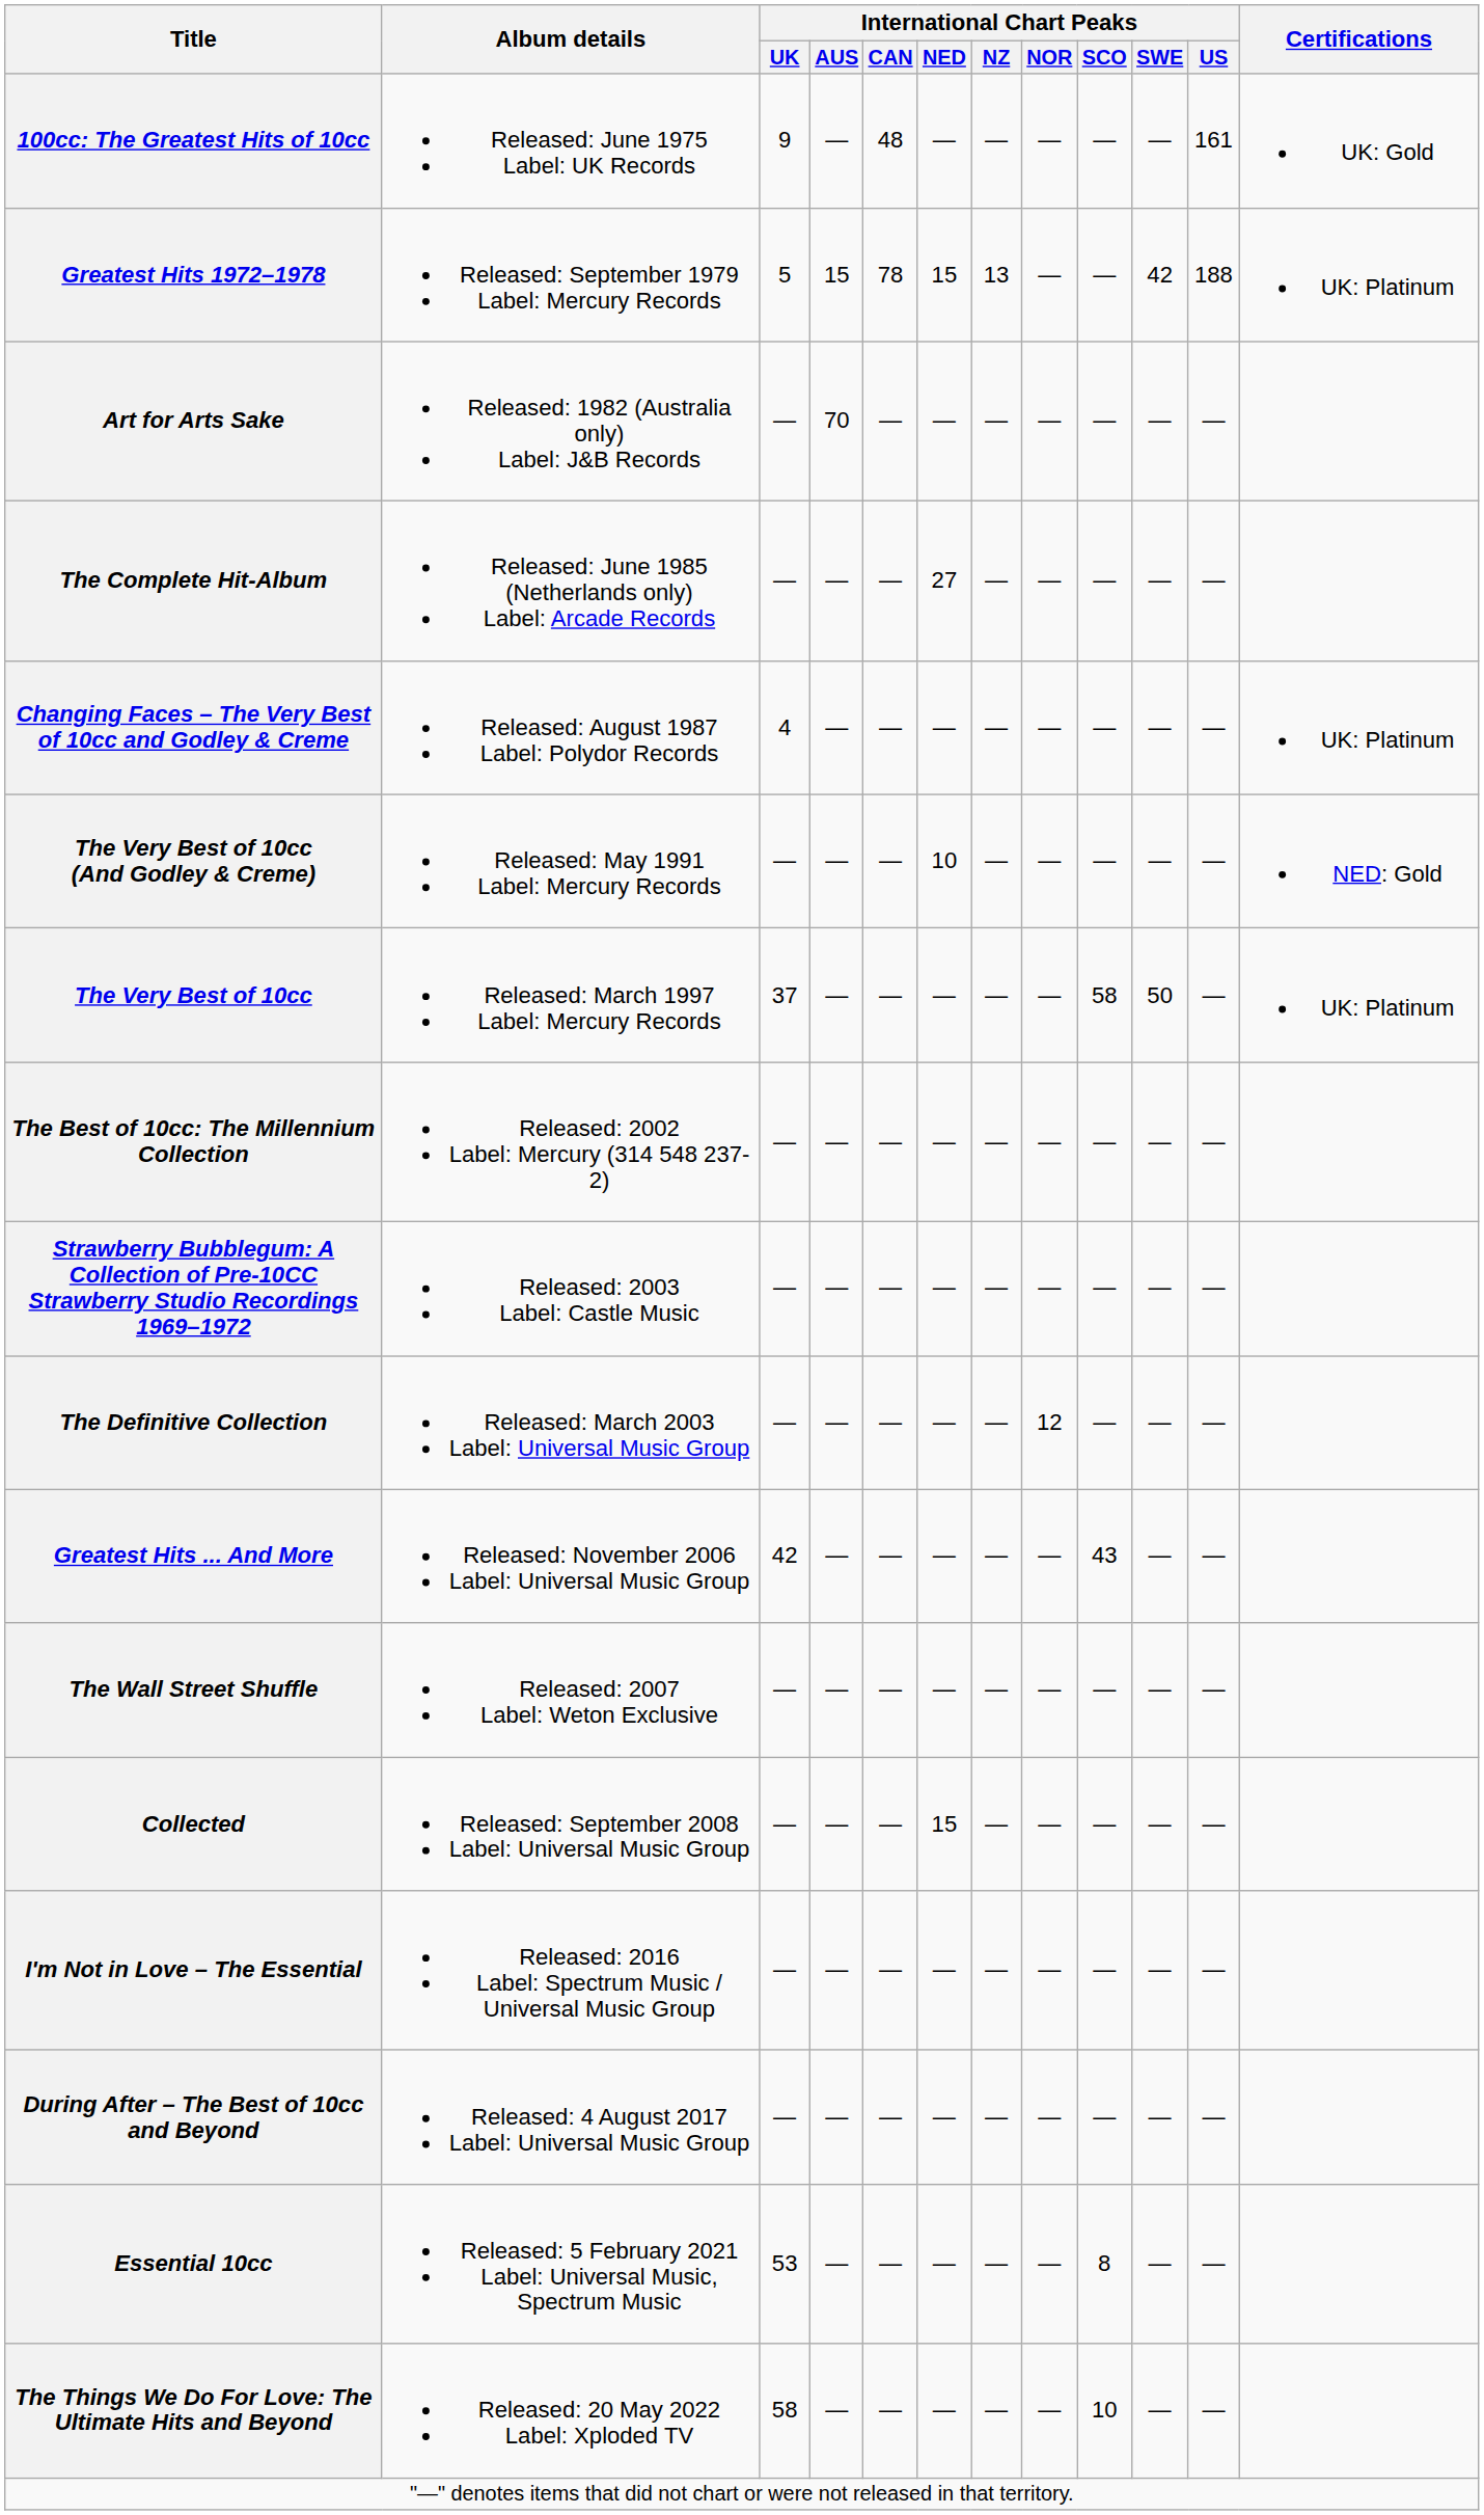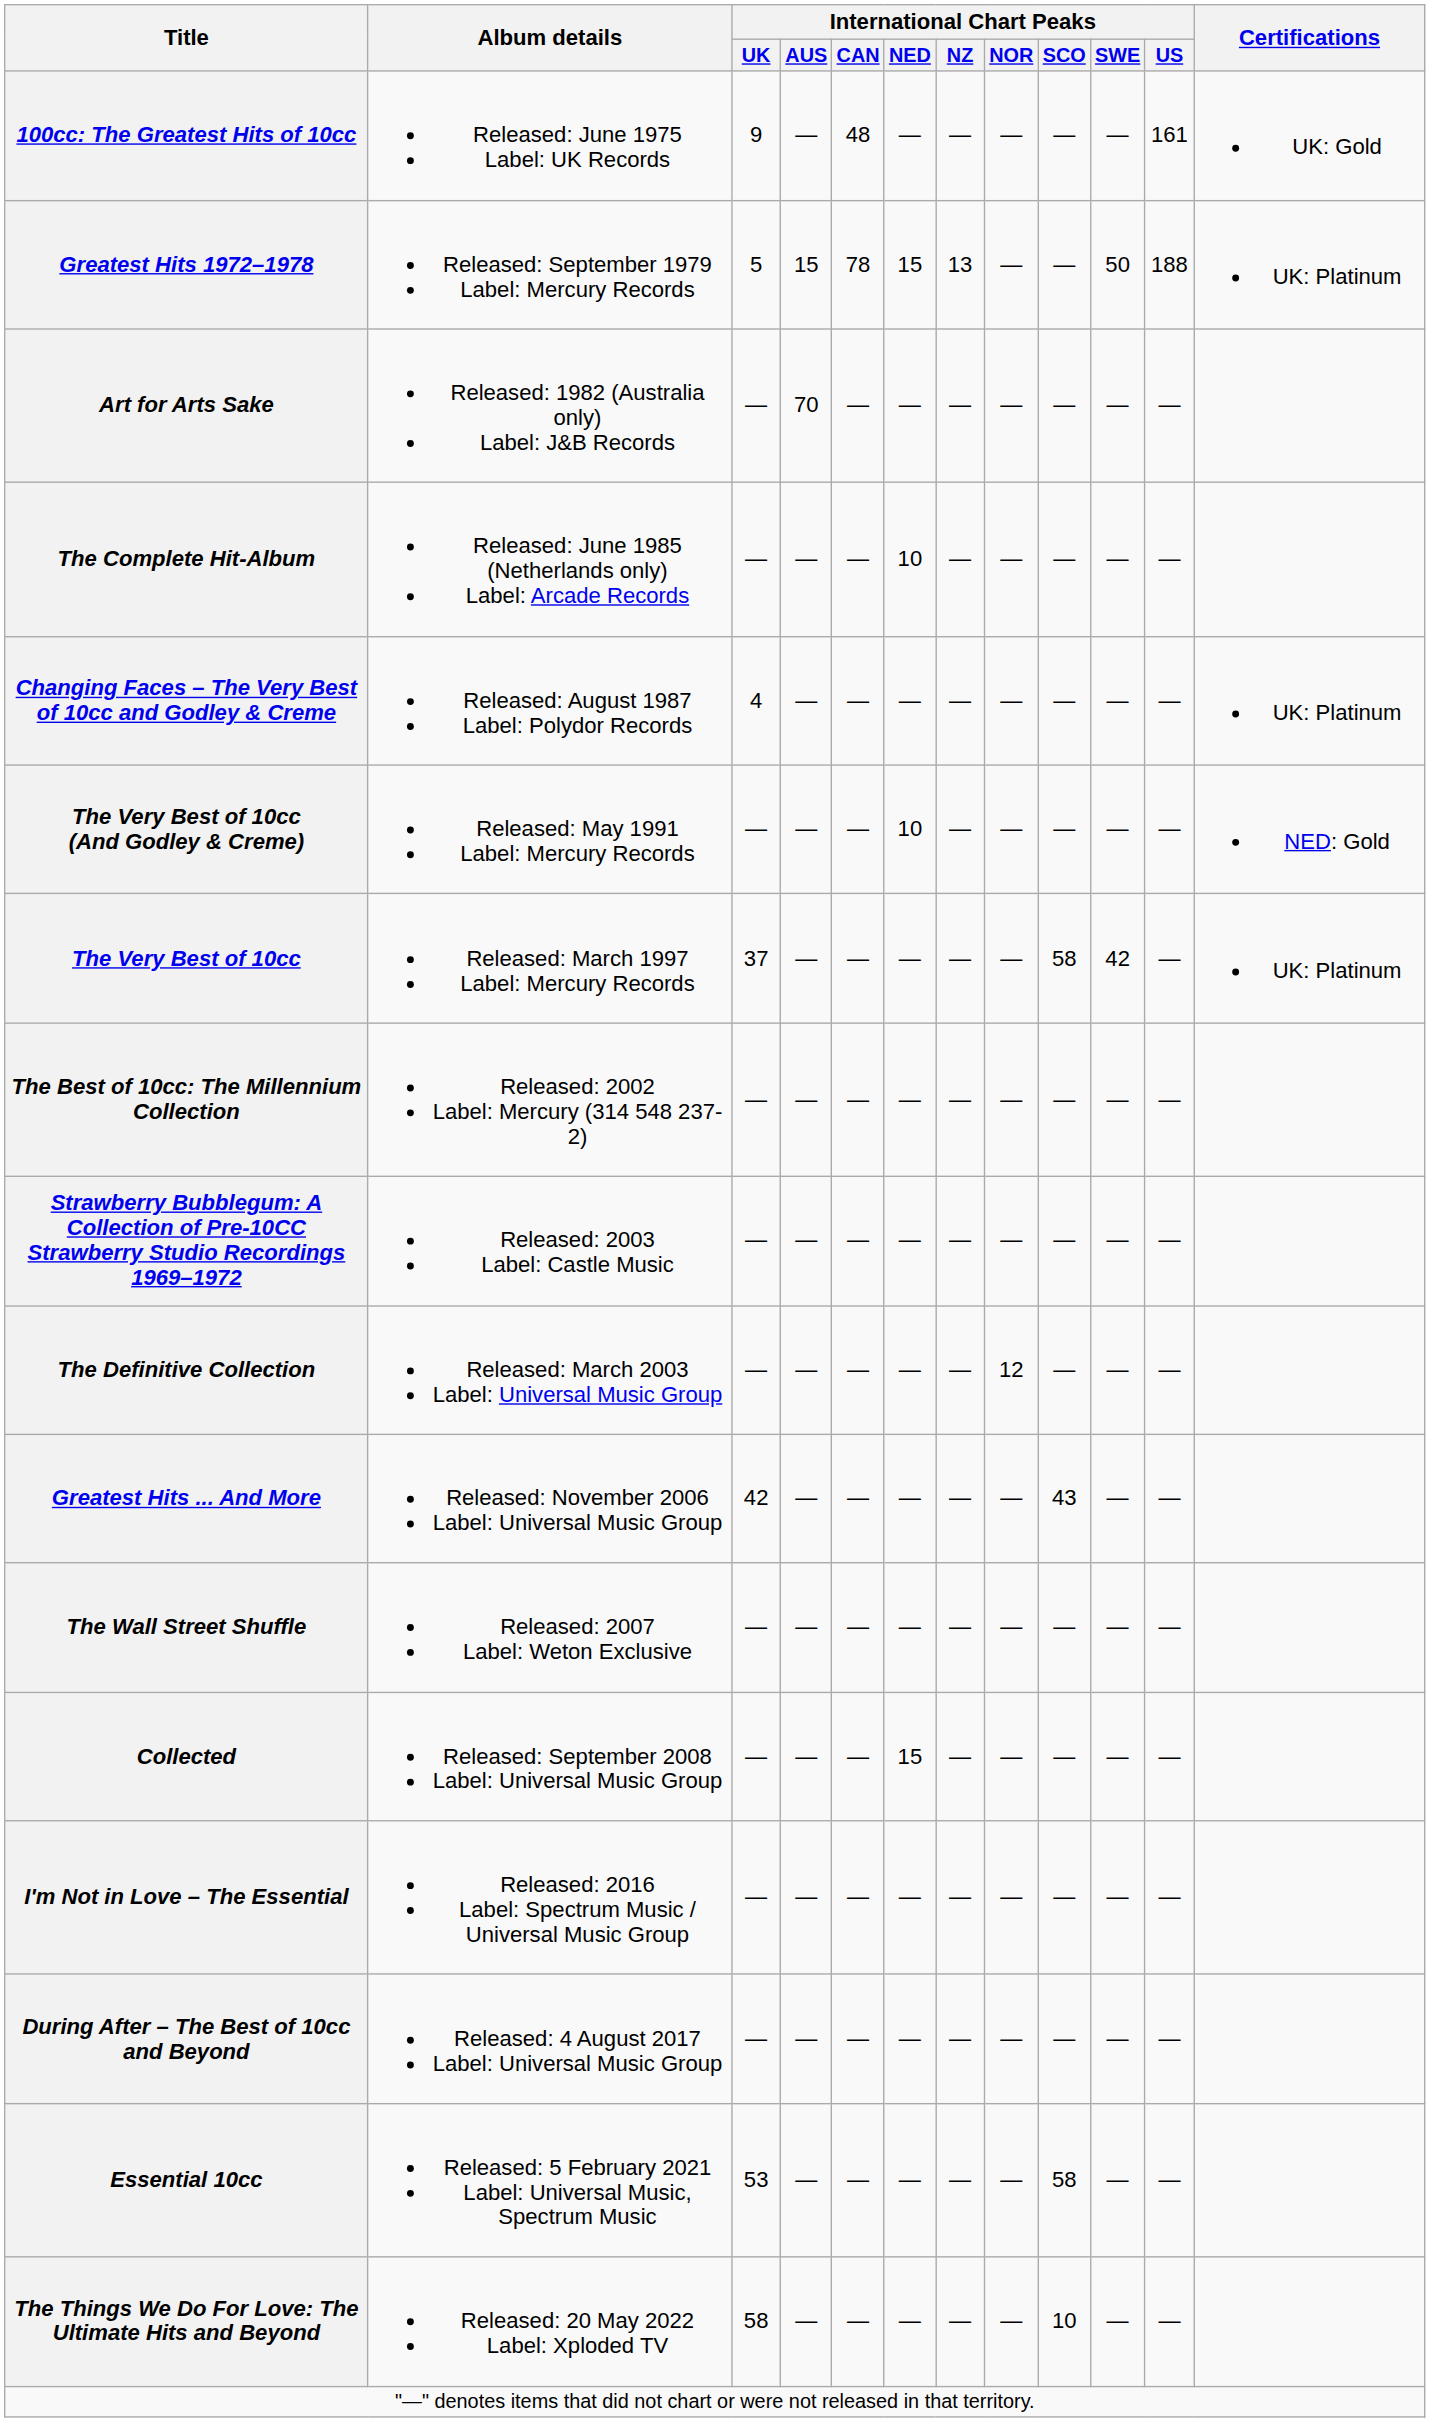 <table class="wikitable plainrowheaders" style="text-align:center;">
 <tr>
 <th scope="col" rowspan="2" style="width:16em;">Title</th>
 <th scope="col" rowspan="2" style="width:16em;">Album details</th>
 <th scope="col" colspan="9">International Chart Peaks</th>
 <th rowspan="2" style="width:10em;"><a href='#'>Certifications</a></th>
 </tr>
 <tr>
 <th style="width:2em;font-size:90%;"><a href='#'>UK</a><br></th>
 <th style="width:2em;font-size:90%;"><a href='#'>AUS</a><br></th>
 <th style="width:2em;font-size:90%;"><a href='#'>CAN</a><br></th>
 <th style="width:2em;font-size:90%;"><a href='#'>NED</a><br></th>
 <th style="width:2em;font-size:90%;"><a href='#'>NZ</a><br></th>
 <th style="width:2em;font-size:90%;"><a href='#'>NOR</a><br></th>
 <th style="width:2em;font-size:90%;"><a href='#'>SCO</a><br></th>
 <th style="width:2em;font-size:90%;"><a href='#'>SWE</a><br></th>
 <th style="width:2em;font-size:90%;"><a href='#'>US</a><br></th>
 </tr>
 <tr>
 <th scope="row"><em><a href='#'>100cc: The Greatest Hits of 10cc</a></em></th>
 <td><br><ul><li>Released: June 1975</li><li>Label: UK Records</li></ul></td>
 <td>9</td>
 <td>—</td>
 <td>48</td>
 <td>—</td>
 <td>—</td>
 <td>—</td>
 <td>—</td>
 <td>—</td>
 <td>161</td>
 <td><br><ul><li>UK: Gold</li></ul></td>
 </tr>
 <tr>
 <th scope="row"><em><a href='#'>Greatest Hits 1972–1978</a></em></th>
 <td><br><ul><li>Released: September 1979</li><li>Label: Mercury Records</li></ul></td>
 <td>5</td>
 <td>15</td>
 <td>78</td>
 <td>15</td>
 <td>13</td>
 <td>—</td>
 <td>—</td>
-<td>42</td>
+<td>50</td>
 <td>188</td>
 <td><br><ul><li>UK: Platinum</li></ul></td>
 </tr>
 <tr>
 <th scope="row"><em>Art for Arts Sake</em></th>
 <td><br><ul><li>Released: 1982 (Australia only)</li><li>Label: J&B Records</li></ul></td>
 <td>—</td>
 <td>70</td>
 <td>—</td>
 <td>—</td>
 <td>—</td>
 <td>—</td>
 <td>—</td>
 <td>—</td>
 <td>—</td>
 <td></td>
 </tr>
 <tr>
 <th scope="row"><em>The Complete Hit-Album</em></th>
 <td><br><ul><li>Released: June 1985 (Netherlands only)</li><li>Label: <a href='#'>Arcade Records</a></li></ul></td>
 <td>—</td>
 <td>—</td>
 <td>—</td>
-<td>27</td>
+<td>10</td>
 <td>—</td>
 <td>—</td>
 <td>—</td>
 <td>—</td>
 <td>—</td>
 <td></td>
 </tr>
 <tr>
 <th scope="row"><em><a href='#'>Changing Faces – The Very Best of 10cc and Godley & Creme</a></em></th>
 <td><br><ul><li>Released: August 1987</li><li>Label: Polydor Records</li></ul></td>
 <td>4</td>
 <td>—</td>
 <td>—</td>
 <td>—</td>
 <td>—</td>
 <td>—</td>
 <td>—</td>
 <td>—</td>
 <td>—</td>
 <td><br><ul><li>UK: Platinum</li></ul></td>
 </tr>
 <tr>
 <th scope="row"><em>The Very Best of 10cc<br>(And Godley & Creme)</em></th>
 <td><br><ul><li>Released: May 1991</li><li>Label: Mercury Records</li></ul></td>
 <td>—</td>
 <td>—</td>
 <td>—</td>
 <td>10</td>
 <td>—</td>
 <td>—</td>
 <td>—</td>
 <td>—</td>
 <td>—</td>
 <td><br><ul><li><a href='#'>NED</a>: Gold</li></ul></td>
 </tr>
 <tr>
 <th scope="row"><em><a href='#'>The Very Best of 10cc</a></em></th>
 <td><br><ul><li>Released: March 1997</li><li>Label: Mercury Records</li></ul></td>
 <td>37</td>
 <td>—</td>
 <td>—</td>
 <td>—</td>
 <td>—</td>
 <td>—</td>
 <td>58</td>
-<td>50</td>
+<td>42</td>
 <td>—</td>
 <td><br><ul><li>UK: Platinum</li></ul></td>
 </tr>
 <tr>
 <th scope="row"><em>The Best of 10cc: The Millennium Collection</em></th>
 <td><br><ul><li>Released: 2002</li><li>Label: Mercury (314 548 237-2)</li></ul></td>
 <td>—</td>
 <td>—</td>
 <td>—</td>
 <td>—</td>
 <td>—</td>
 <td>—</td>
 <td>—</td>
 <td>—</td>
 <td>—</td>
 <td></td>
 </tr>
 <tr>
 <th scope="row"><em><a href='#'>Strawberry Bubblegum: A Collection of Pre-10CC Strawberry Studio Recordings 1969–1972</a></em></th>
 <td><br><ul><li>Released: 2003</li><li>Label: Castle Music</li></ul></td>
 <td>—</td>
 <td>—</td>
 <td>—</td>
 <td>—</td>
 <td>—</td>
 <td>—</td>
 <td>—</td>
 <td>—</td>
 <td>—</td>
 <td></td>
 </tr>
 <tr>
 <th scope="row"><em>The Definitive Collection</em></th>
 <td><br><ul><li>Released: March 2003</li><li>Label: <a href='#'>Universal Music Group</a></li></ul></td>
 <td>—</td>
 <td>—</td>
 <td>—</td>
 <td>—</td>
 <td>—</td>
 <td>12</td>
 <td>—</td>
 <td>—</td>
 <td>—</td>
 <td></td>
 </tr>
 <tr>
 <th scope="row"><em><a href='#'>Greatest Hits ... And More</a></em></th>
 <td><br><ul><li>Released: November 2006</li><li>Label: Universal Music Group</li></ul></td>
 <td>42</td>
 <td>—</td>
 <td>—</td>
 <td>—</td>
 <td>—</td>
 <td>—</td>
 <td>43</td>
 <td>—</td>
 <td>—</td>
 <td></td>
 </tr>
 <tr>
 <th scope="row"><em>The Wall Street Shuffle</em></th>
 <td><br><ul><li>Released:  2007</li><li>Label: Weton Exclusive</li></ul></td>
 <td>—</td>
 <td>—</td>
 <td>—</td>
 <td>—</td>
 <td>—</td>
 <td>—</td>
 <td>—</td>
 <td>—</td>
 <td>—</td>
 <td></td>
 </tr>
 <tr>
 <th scope="row"><em>Collected</em></th>
 <td><br><ul><li>Released: September 2008</li><li>Label: Universal Music Group</li></ul></td>
 <td>—</td>
 <td>—</td>
 <td>—</td>
 <td>15</td>
 <td>—</td>
 <td>—</td>
 <td>—</td>
 <td>—</td>
 <td>—</td>
 <td></td>
 </tr>
 <tr>
 <th scope="row"><em>I'm Not in Love – The Essential</em></th>
 <td><br><ul><li>Released: 2016</li><li>Label: Spectrum Music / Universal Music Group</li></ul></td>
 <td>—</td>
 <td>—</td>
 <td>—</td>
 <td>—</td>
 <td>—</td>
 <td>—</td>
 <td>—</td>
 <td>—</td>
 <td>—</td>
 <td></td>
 </tr>
 <tr>
 <th scope="row"><em>During After – The Best of 10cc and Beyond</em></th>
 <td><br><ul><li>Released: 4 August 2017</li><li>Label: Universal Music Group</li></ul></td>
 <td>—</td>
 <td>—</td>
 <td>—</td>
 <td>—</td>
 <td>—</td>
 <td>—</td>
 <td>—</td>
 <td>—</td>
 <td>—</td>
 <td></td>
 </tr>
 <tr>
 <th scope="row"><em>Essential 10cc</em></th>
 <td><br><ul><li>Released: 5 February 2021</li><li>Label: Universal Music, Spectrum Music</li></ul></td>
 <td>53</td>
 <td>—</td>
 <td>—</td>
 <td>—</td>
 <td>—</td>
 <td>—</td>
-<td>8</td>
+<td>58</td>
 <td>—</td>
 <td>—</td>
 <td></td>
 </tr>
 <tr>
 <th scope="row"><em>The Things We Do For Love: The Ultimate Hits and Beyond</em></th>
 <td><br><ul><li>Released: 20 May 2022</li><li>Label: Xploded TV</li></ul></td>
 <td>58</td>
 <td>—</td>
 <td>—</td>
 <td>—</td>
 <td>—</td>
 <td>—</td>
 <td>10</td>
 <td>—</td>
 <td>—</td>
 <td></td>
 </tr>
 <tr>
 <td align="center" colspan="15" style="font-size:90%">"—" denotes items that did not chart or were not released in that territory.</td>
 </tr>
 </table>
